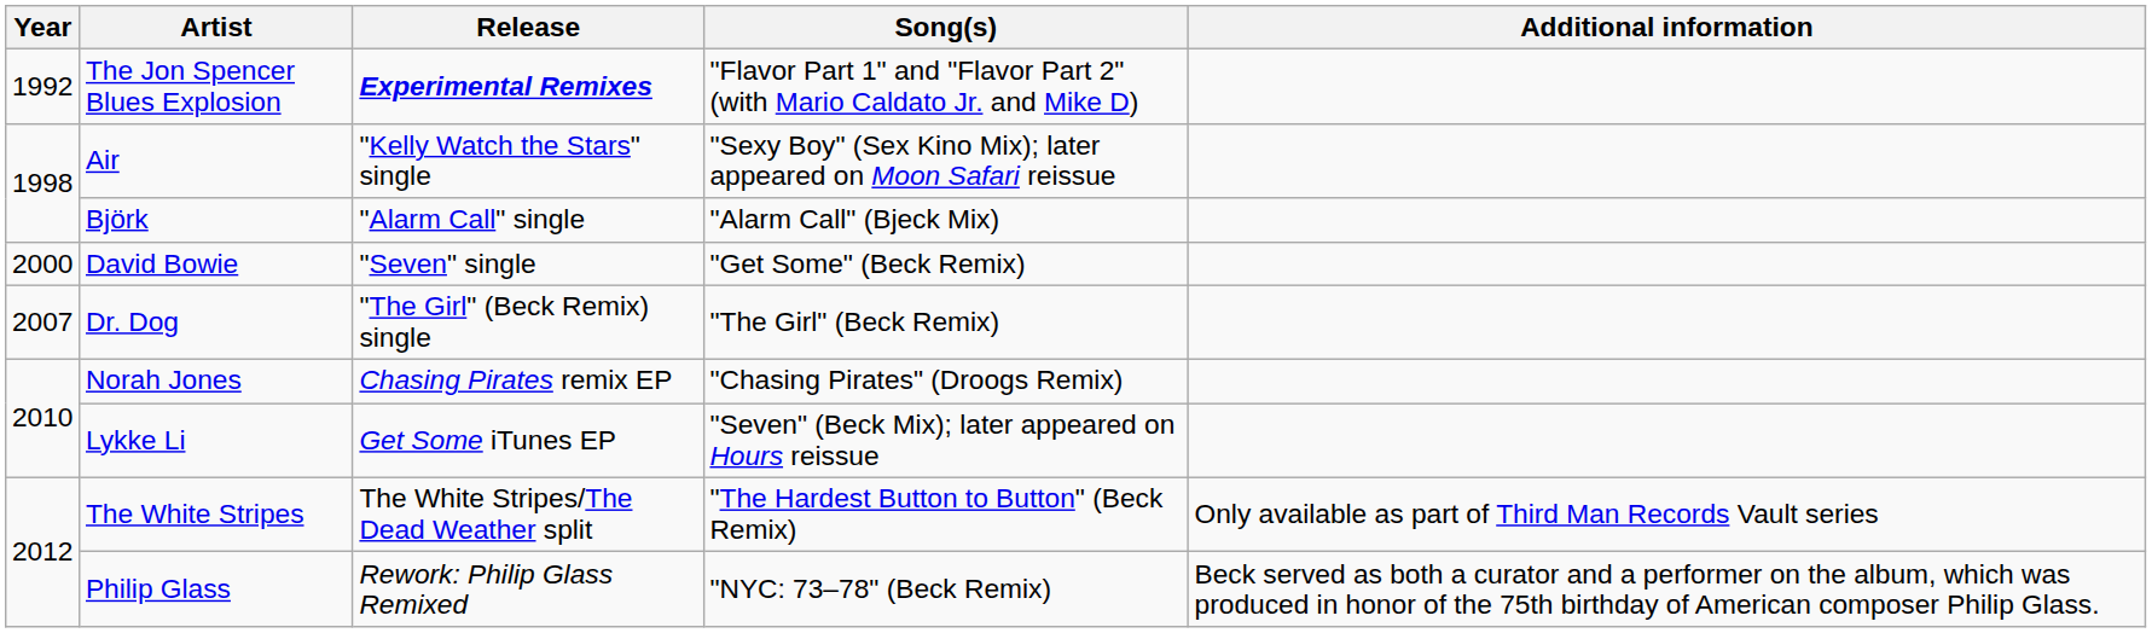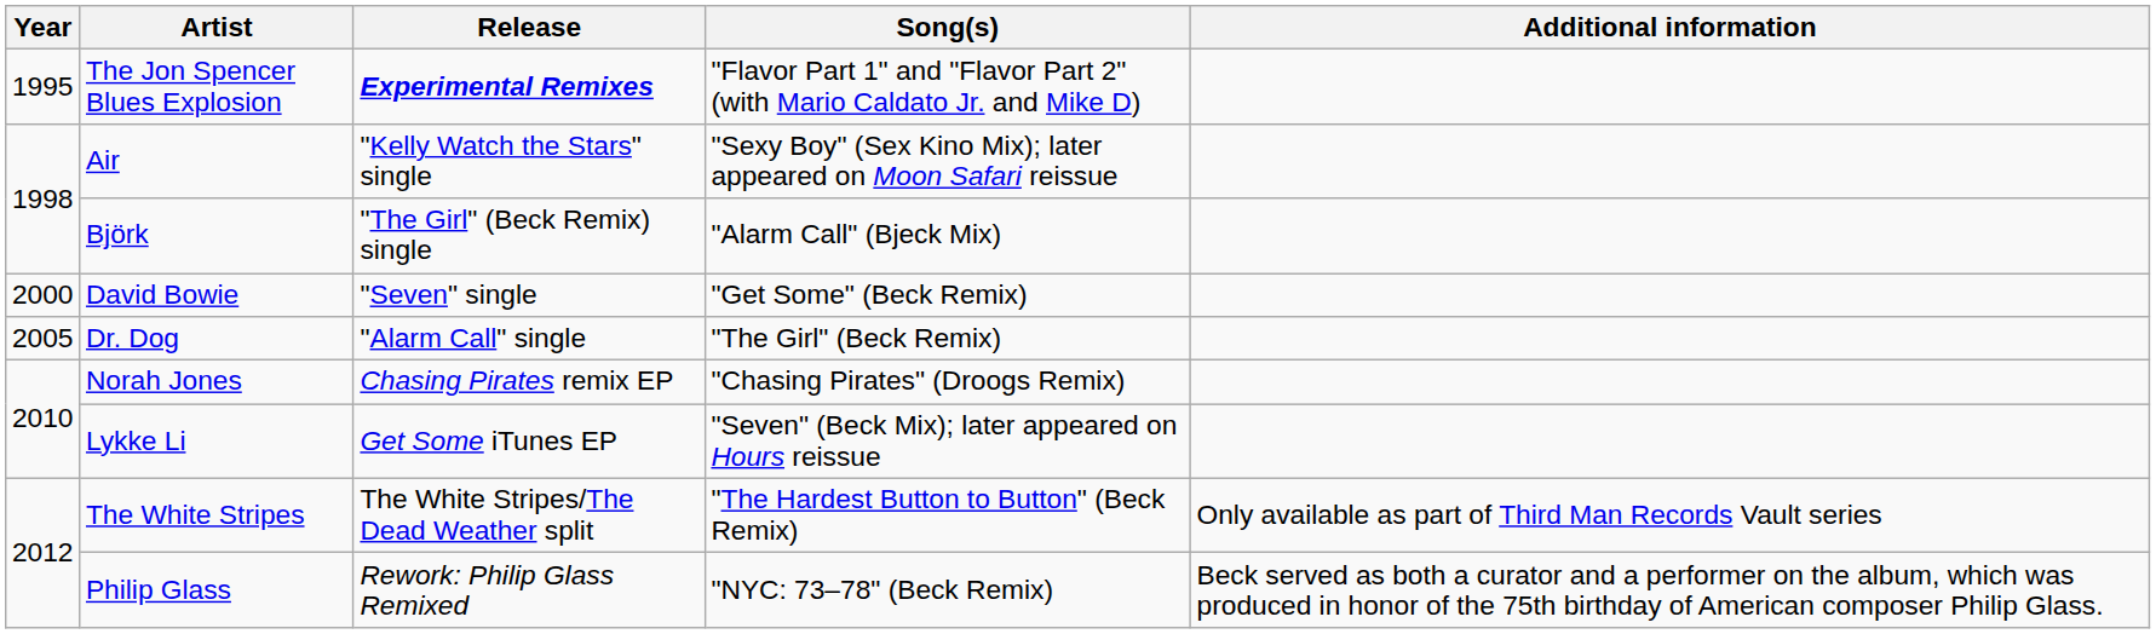 <table class="wikitable">
 <tr>
 <th>Year</th>
 <th>Artist</th>
 <th>Release</th>
 <th>Song(s)</th>
 <th>Additional information</th>
 </tr>
 <tr>
-<td align="center">1992</td>
+<td align="center">1995</td>
 <td><a href='#'>The Jon Spencer Blues Explosion</a></td>
 <td><strong><em><a href='#'>Experimental Remixes</a></em></strong></td>
 <td>"Flavor Part 1" and "Flavor Part 2" (with <a href='#'>Mario Caldato Jr.</a> and <a href='#'>Mike D</a>)</td>
 <td></td>
 </tr>
 <tr>
 <td align="center" rowspan="2">1998</td>
 <td><a href='#'>Air</a></td>
 <td>"<a href='#'>Kelly Watch the Stars</a>" single</td>
 <td>"Sexy Boy" (Sex Kino Mix); later appeared on <em><a href='#'>Moon Safari</a></em> reissue</td>
 <td></td>
 </tr>
 <tr>
 <td><a href='#'>Björk</a></td>
-<td>"<a href='#'>Alarm Call</a>" single</td>
+<td>"<a href='#'>The Girl</a>" (Beck Remix) single</td>
 <td>"Alarm Call" (Bjeck Mix)</td>
 <td></td>
 </tr>
 <tr>
 <td align="center">2000</td>
 <td><a href='#'>David Bowie</a></td>
 <td>"<a href='#'>Seven</a>" single</td>
 <td>"Get Some" (Beck Remix)</td>
 <td></td>
 </tr>
 <tr>
-<td align="center">2007</td>
+<td align="center">2005</td>
 <td><a href='#'>Dr. Dog</a></td>
-<td>"<a href='#'>The Girl</a>" (Beck Remix) single</td>
+<td>"<a href='#'>Alarm Call</a>" single</td>
 <td>"The Girl" (Beck Remix)</td>
 <td></td>
 </tr>
 <tr>
 <td align="center" rowspan="2">2010</td>
 <td><a href='#'>Norah Jones</a></td>
 <td><em><a href='#'>Chasing Pirates</a></em> remix EP</td>
 <td>"Chasing Pirates" (Droogs Remix)</td>
 <td></td>
 </tr>
 <tr>
 <td><a href='#'>Lykke Li</a></td>
 <td><em><a href='#'>Get Some</a></em> iTunes EP</td>
 <td>"Seven" (Beck Mix); later appeared on <em><a href='#'>Hours</a></em> reissue</td>
 <td></td>
 </tr>
 <tr>
 <td align="center" rowspan="2">2012</td>
 <td><a href='#'>The White Stripes</a></td>
 <td>The White Stripes/<a href='#'>The Dead Weather</a> split</td>
 <td>"<a href='#'>The Hardest Button to Button</a>" (Beck Remix)</td>
 <td>Only available as part of <a href='#'>Third Man Records</a> Vault series</td>
 </tr>
 <tr>
 <td><a href='#'>Philip Glass</a></td>
 <td><em>Rework: Philip Glass Remixed</em></td>
 <td>"NYC: 73–78" (Beck Remix)</td>
 <td>Beck served as both a curator and a performer on the album, which was produced in honor of the 75th birthday of American composer Philip Glass.</td>
 </tr>
 </table>
